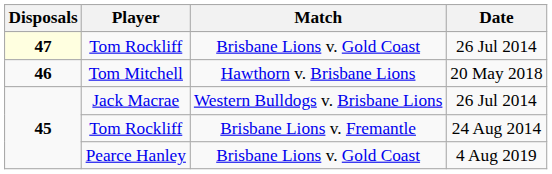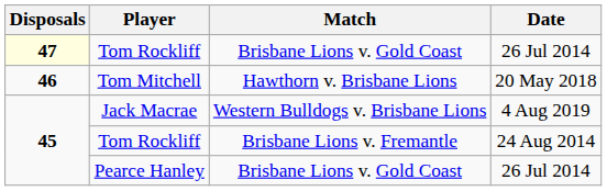 <table class="wikitable" style="text-align: center;">
 <tr>
 <th>Disposals</th>
 <th>Player</th>
 <th>Match</th>
 <th>Date</th>
 </tr>
 <tr>
 <td style="background: lightyellow;"><strong>47</strong></td>
 <td><a href='#'>Tom Rockliff</a></td>
 <td><a href='#'>Brisbane Lions</a> v. <a href='#'>Gold Coast</a></td>
 <td>26 Jul 2014</td>
 </tr>
 <tr>
 <td><strong>46</strong></td>
 <td><a href='#'>Tom Mitchell</a></td>
 <td><a href='#'>Hawthorn</a> v. <a href='#'>Brisbane Lions</a></td>
 <td>20 May 2018</td>
 </tr>
 <tr>
 <td rowspan="3"><strong>45</strong></td>
 <td><a href='#'>Jack Macrae</a></td>
 <td><a href='#'>Western Bulldogs</a> v. <a href='#'>Brisbane Lions</a></td>
-<td>26 Jul 2014</td>
+<td>4 Aug 2019</td>
 </tr>
 <tr>
 <td><a href='#'>Tom Rockliff</a></td>
 <td><a href='#'>Brisbane Lions</a> v. <a href='#'>Fremantle</a></td>
 <td>24 Aug 2014</td>
 </tr>
 <tr>
 <td><a href='#'>Pearce Hanley</a></td>
 <td><a href='#'>Brisbane Lions</a> v.  <a href='#'>Gold Coast</a></td>
-<td>4 Aug 2019</td>
+<td>26 Jul 2014</td>
 </tr>
 </table>
